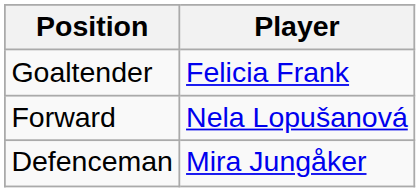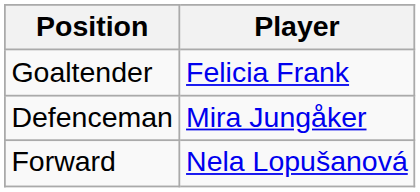 <table class="wikitable">
 <tr>
 <th>Position</th>
 <th>Player</th>
 </tr>
 <tr>
 <td>Goaltender</td>
 <td> <a href='#'>Felicia Frank</a></td>
 </tr>
 <tr>
+<td>Defenceman</td>
+<td> <a href='#'>Mira Jungåker</a></td>
+</tr>
+<tr>
 <td>Forward</td>
 <td> <a href='#'>Nela Lopušanová</a></td>
 </tr>
-<tr>
-<td>Defenceman</td>
-<td> <a href='#'>Mira Jungåker</a></td>
-</tr>
 </table>
